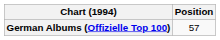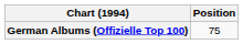 <table class="wikitable plainrowheaders" style="text-align:center">
 <tr>
 <th scope="col">Chart (1994)</th>
 <th scope="col">Position</th>
 </tr>
 <tr>
 <th scope="row">German Albums (<a href='#'>Offizielle Top 100</a>)</th>
-<td>57</td>
+<td>75</td>
 </tr>
 </table>
